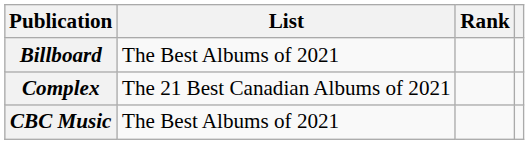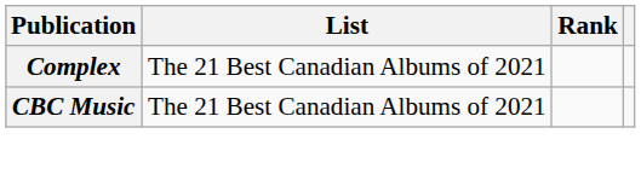 <table class="wikitable mw-collapsible sortable plainrowheaders" style="margin-left: auto; margin-right: auto; border: none;">
 <tr>
 <th scope="col">Publication</th>
 <th scope="col" class="unsortable">List</th>
 <th scope="col" data-sort-type="number">Rank</th>
 <th scope="col" class="unsortable"></th>
-</tr>
-<tr>
-<th scope="row"><em>Billboard</em></th>
-<td>The Best Albums of 2021</td>
-<td></td>
-<td></td>
 </tr>
 <tr>
 <th scope="row"><em>Complex</em></th>
 <td>The 21 Best Canadian Albums of 2021</td>
 <td></td>
 <td></td>
 </tr>
 <tr>
 <th scope="row"><em>CBC Music</em></th>
-<td>The Best Albums of 2021</td>
+<td>The 21 Best Canadian Albums of 2021</td>
 <td></td>
 <td></td>
 </tr>
 </table>
